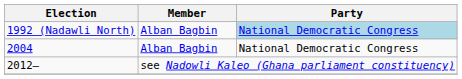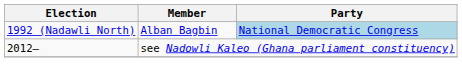 <table class="wikitable">
 <tr>
 <th>Election</th>
 <th>Member</th>
 <th>Party</th>
 </tr>
 <tr>
 <td><a href='#'>1992 (Nadawli North)</a></td>
 <td><a href='#'>Alban Bagbin</a></td>
 <td style="background: lightblue;"><a href='#'>National Democratic Congress</a></td>
 </tr>
 <tr>
-<td><a href='#'>2004</a></td>
-<td><a href='#'>Alban Bagbin</a></td>
-<td>National Democratic Congress</td>
-</tr>
-<tr>
 <td>2012–</td>
 <td colspan="2">see <em><a href='#'>Nadowli Kaleo (Ghana parliament constituency)</a></em></td>
 </tr>
 <tr>
 </tr>
 </table>
